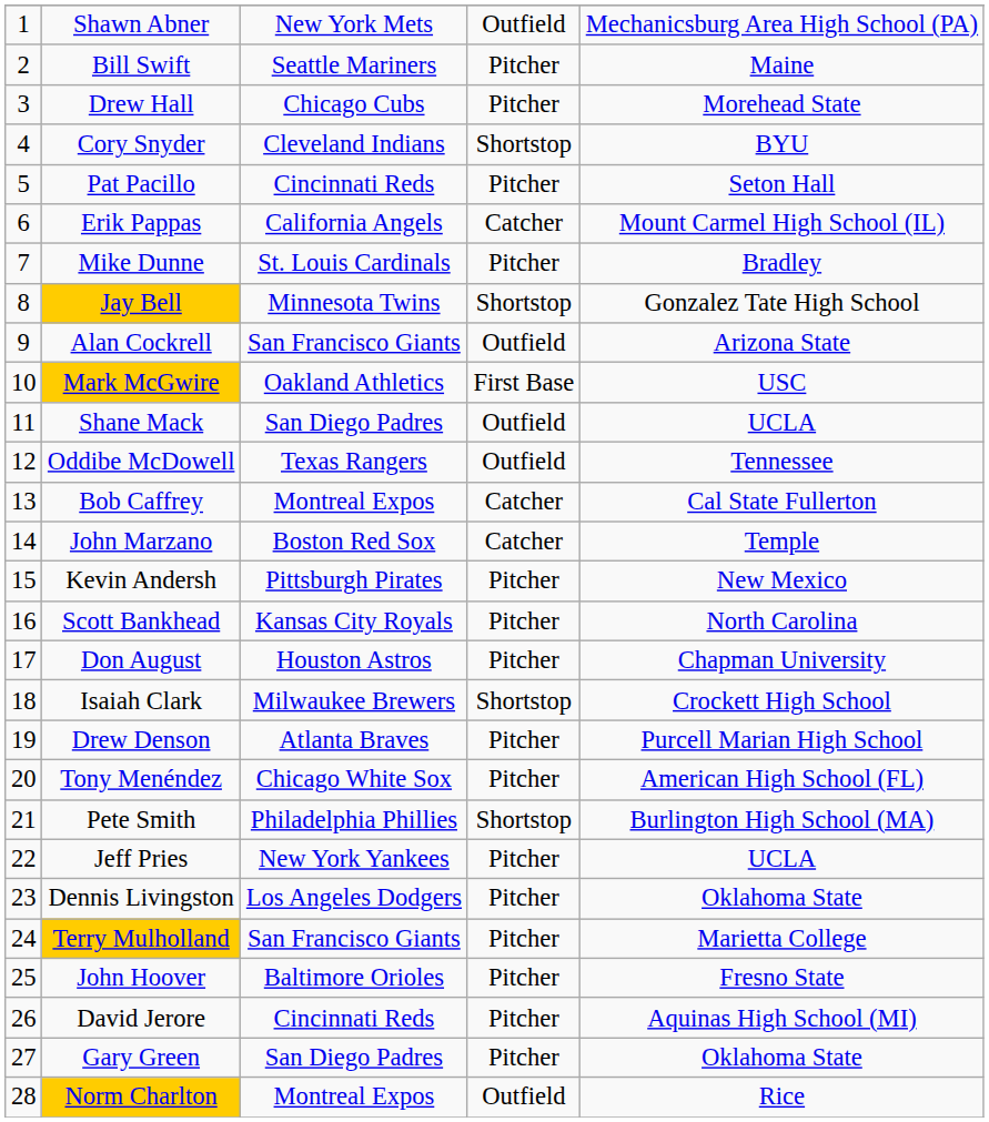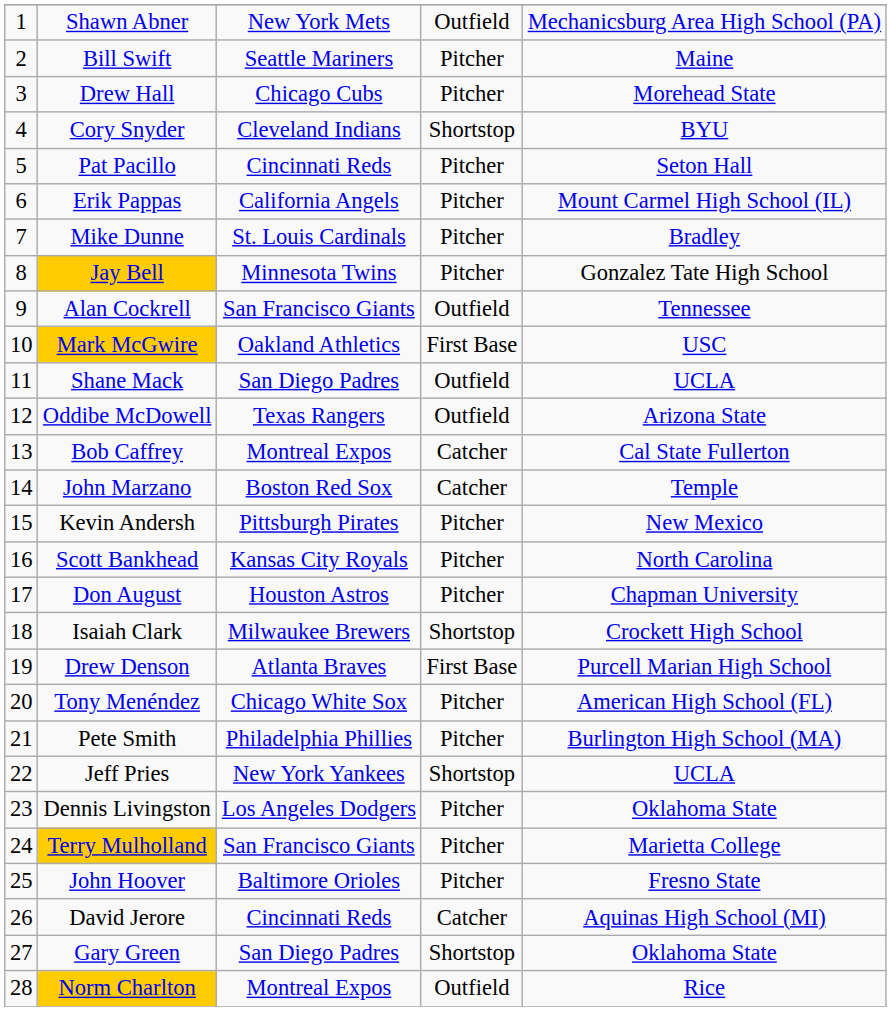 <table class="wikitable" style="text-align:center">
 <tr>
 </tr>
 <tr>
 <td>1</td>
 <td><a href='#'>Shawn Abner</a></td>
 <td><a href='#'>New York Mets</a></td>
 <td>Outfield</td>
 <td><a href='#'>Mechanicsburg Area High School (PA)</a></td>
 </tr>
 <tr>
 <td>2</td>
 <td><a href='#'>Bill Swift</a></td>
 <td><a href='#'>Seattle Mariners</a></td>
 <td>Pitcher</td>
 <td><a href='#'>Maine</a></td>
 </tr>
 <tr>
 <td>3</td>
 <td><a href='#'>Drew Hall</a></td>
 <td><a href='#'>Chicago Cubs</a></td>
 <td>Pitcher</td>
 <td><a href='#'>Morehead State</a></td>
 </tr>
 <tr>
 <td>4</td>
 <td><a href='#'>Cory Snyder</a></td>
 <td><a href='#'>Cleveland Indians</a></td>
 <td>Shortstop</td>
 <td><a href='#'>BYU</a></td>
 </tr>
 <tr>
 <td>5</td>
 <td><a href='#'>Pat Pacillo</a></td>
 <td><a href='#'>Cincinnati Reds</a></td>
 <td>Pitcher</td>
 <td><a href='#'>Seton Hall</a></td>
 </tr>
 <tr>
 <td>6</td>
 <td><a href='#'>Erik Pappas</a></td>
 <td><a href='#'>California Angels</a></td>
-<td>Catcher</td>
+<td>Pitcher</td>
 <td><a href='#'>Mount Carmel High School (IL)</a></td>
 </tr>
 <tr>
 <td>7</td>
 <td><a href='#'>Mike Dunne</a></td>
 <td><a href='#'>St. Louis Cardinals</a></td>
 <td>Pitcher</td>
 <td><a href='#'>Bradley</a></td>
 </tr>
 <tr>
 <td>8</td>
 <td bgcolor="#FFCC00"><a href='#'>Jay Bell</a></td>
 <td><a href='#'>Minnesota Twins</a></td>
-<td>Shortstop</td>
+<td>Pitcher</td>
 <td>Gonzalez Tate High School</td>
 </tr>
 <tr>
 <td>9</td>
 <td><a href='#'>Alan Cockrell</a></td>
 <td><a href='#'>San Francisco Giants</a></td>
 <td>Outfield</td>
-<td><a href='#'>Arizona State</a></td>
+<td><a href='#'>Tennessee</a></td>
 </tr>
 <tr>
 <td>10</td>
 <td bgcolor="#FFCC00"><a href='#'>Mark McGwire</a></td>
 <td><a href='#'>Oakland Athletics</a></td>
 <td>First Base</td>
 <td><a href='#'>USC</a></td>
 </tr>
 <tr>
 <td>11</td>
 <td><a href='#'>Shane Mack</a></td>
 <td><a href='#'>San Diego Padres</a></td>
 <td>Outfield</td>
 <td><a href='#'>UCLA</a></td>
 </tr>
 <tr>
 <td>12</td>
 <td><a href='#'>Oddibe McDowell</a></td>
 <td><a href='#'>Texas Rangers</a></td>
 <td>Outfield</td>
-<td><a href='#'>Tennessee</a></td>
+<td><a href='#'>Arizona State</a></td>
 </tr>
 <tr>
 <td>13</td>
 <td><a href='#'>Bob Caffrey</a></td>
 <td><a href='#'>Montreal Expos</a></td>
 <td>Catcher</td>
 <td><a href='#'>Cal State Fullerton</a></td>
 </tr>
 <tr>
 <td>14</td>
 <td><a href='#'>John Marzano</a></td>
 <td><a href='#'>Boston Red Sox</a></td>
 <td>Catcher</td>
 <td><a href='#'>Temple</a></td>
 </tr>
 <tr>
 <td>15</td>
 <td>Kevin Andersh</td>
 <td><a href='#'>Pittsburgh Pirates</a></td>
 <td>Pitcher</td>
 <td><a href='#'>New Mexico</a></td>
 </tr>
 <tr>
 <td>16</td>
 <td><a href='#'>Scott Bankhead</a></td>
 <td><a href='#'>Kansas City Royals</a></td>
 <td>Pitcher</td>
 <td><a href='#'>North Carolina</a></td>
 </tr>
 <tr>
 <td>17</td>
 <td><a href='#'>Don August</a></td>
 <td><a href='#'>Houston Astros</a></td>
 <td>Pitcher</td>
 <td><a href='#'>Chapman University</a></td>
 </tr>
 <tr>
 <td>18</td>
 <td>Isaiah Clark</td>
 <td><a href='#'>Milwaukee Brewers</a></td>
 <td>Shortstop</td>
 <td><a href='#'>Crockett High School</a></td>
 </tr>
 <tr>
 <td>19</td>
 <td><a href='#'>Drew Denson</a></td>
 <td><a href='#'>Atlanta Braves</a></td>
-<td>Pitcher</td>
+<td>First Base</td>
 <td><a href='#'>Purcell Marian High School</a></td>
 </tr>
 <tr>
 <td>20</td>
 <td><a href='#'>Tony Menéndez</a></td>
 <td><a href='#'>Chicago White Sox</a></td>
 <td>Pitcher</td>
 <td><a href='#'>American High School (FL)</a></td>
 </tr>
 <tr>
 <td>21</td>
 <td>Pete Smith</td>
 <td><a href='#'>Philadelphia Phillies</a></td>
-<td>Shortstop</td>
+<td>Pitcher</td>
 <td><a href='#'>Burlington High School (MA)</a></td>
 </tr>
 <tr>
 <td>22</td>
 <td>Jeff Pries</td>
 <td><a href='#'>New York Yankees</a></td>
-<td>Pitcher</td>
+<td>Shortstop</td>
 <td><a href='#'>UCLA</a></td>
 </tr>
 <tr>
 <td>23</td>
 <td>Dennis Livingston</td>
 <td><a href='#'>Los Angeles Dodgers</a></td>
 <td>Pitcher</td>
 <td><a href='#'>Oklahoma State</a></td>
 </tr>
 <tr>
 <td>24</td>
 <td bgcolor="#FFCC00"><a href='#'>Terry Mulholland</a></td>
 <td><a href='#'>San Francisco Giants</a></td>
 <td>Pitcher</td>
 <td><a href='#'>Marietta College</a></td>
 </tr>
 <tr>
 <td>25</td>
 <td><a href='#'>John Hoover</a></td>
 <td><a href='#'>Baltimore Orioles</a></td>
 <td>Pitcher</td>
 <td><a href='#'>Fresno State</a></td>
 </tr>
 <tr>
 <td>26</td>
 <td>David Jerore</td>
 <td><a href='#'>Cincinnati Reds</a></td>
-<td>Pitcher</td>
+<td>Catcher</td>
 <td><a href='#'>Aquinas High School (MI)</a></td>
 </tr>
 <tr>
 <td>27</td>
 <td><a href='#'>Gary Green</a></td>
 <td><a href='#'>San Diego Padres</a></td>
-<td>Pitcher</td>
+<td>Shortstop</td>
 <td><a href='#'>Oklahoma State</a></td>
 </tr>
 <tr>
 <td>28</td>
 <td bgcolor="#FFCC00"><a href='#'>Norm Charlton</a></td>
 <td><a href='#'>Montreal Expos</a></td>
 <td>Outfield</td>
 <td><a href='#'>Rice</a></td>
 </tr>
 <tr>
 </tr>
 </table>
